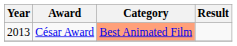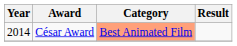 <table class="wikitable">
 <tr>
 <th>Year</th>
 <th>Award</th>
 <th>Category</th>
 <th>Result</th>
 </tr>
 <tr>
-<td>2013</td>
+<td>2014</td>
 <td><a href='#'>César Award</a></td>
 <td style="background: lightsalmon;"><a href='#'>Best Animated Film</a></td>
 <td></td>
 </tr>
 <tr>
 </tr>
 </table>
